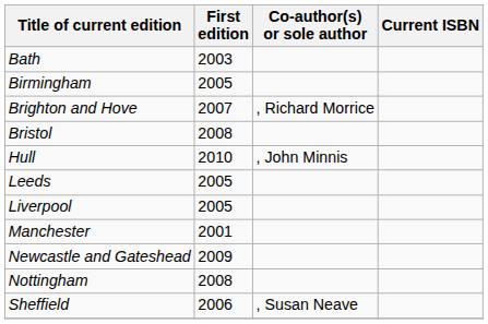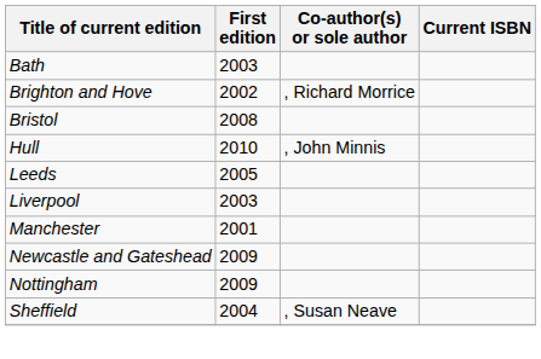 <table class="wikitable sortable">
 <tr>
 <th>Title of current edition</th>
 <th data-sort-type="isoDate">First<br> edition</th>
 <th>Co-author(s)<br>or sole author</th>
 <th>Current ISBN</th>
 </tr>
 <tr>
 <td><em>Bath</em></td>
 <td>2003</td>
 <td></td>
 <td></td>
 </tr>
 <tr>
-<td><em>Birmingham</em></td>
-<td>2005</td>
-<td></td>
-<td></td>
-</tr>
-<tr>
 <td><em>Brighton and Hove</em></td>
-<td>2007</td>
+<td>2002</td>
 <td>, Richard Morrice</td>
 <td></td>
 </tr>
 <tr>
 <td><em>Bristol</em></td>
 <td>2008</td>
 <td></td>
 <td></td>
 </tr>
 <tr>
 <td><em>Hull</em></td>
 <td>2010</td>
 <td>, John Minnis</td>
 <td></td>
 </tr>
 <tr>
 <td><em>Leeds</em></td>
 <td>2005</td>
 <td></td>
 <td></td>
 </tr>
 <tr>
 <td><em>Liverpool</em></td>
-<td>2005</td>
+<td>2003</td>
 <td></td>
 <td></td>
 </tr>
 <tr>
 <td><em>Manchester</em></td>
 <td>2001</td>
 <td></td>
 <td></td>
 </tr>
 <tr>
 <td><em>Newcastle and Gateshead</em></td>
 <td>2009</td>
 <td></td>
 <td></td>
 </tr>
 <tr>
 <td><em>Nottingham</em></td>
-<td>2008</td>
+<td>2009</td>
 <td></td>
 <td></td>
 </tr>
 <tr>
 <td><em>Sheffield</em></td>
-<td>2006</td>
+<td>2004</td>
 <td>, Susan Neave</td>
 <td></td>
 </tr>
 <tr>
 </tr>
 </table>
